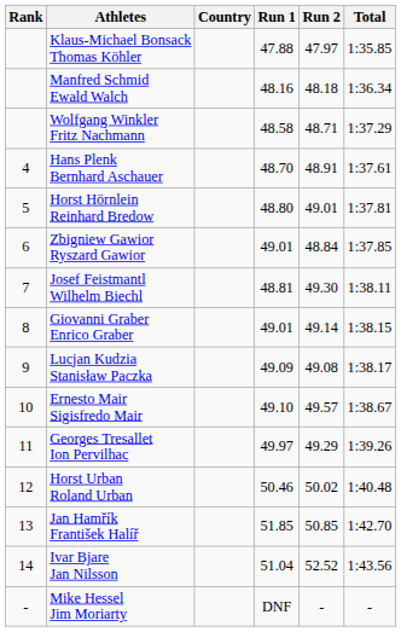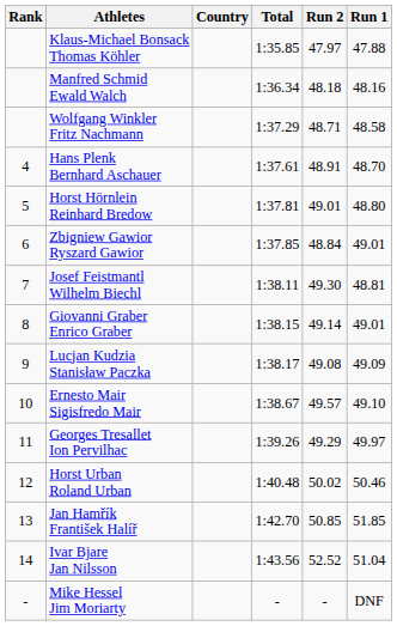 <table class="wikitable sortable" style="text-align:center">
 <tr>
 <th>Rank</th>
 <th>Athletes</th>
 <th>Country</th>
+<th>Total</th>
+<th>Run 2</th>
 <th>Run 1</th>
-<th>Run 2</th>
-<th>Total</th>
 </tr>
 <tr>
 <td></td>
 <td align=left><a href='#'>Klaus-Michael Bonsack</a> <br> <a href='#'>Thomas Köhler</a></td>
 <td align=left></td>
+<td>1:35.85</td>
+<td>47.97</td>
 <td>47.88</td>
-<td>47.97</td>
-<td>1:35.85</td>
 </tr>
 <tr>
 <td></td>
 <td align=left><a href='#'>Manfred Schmid</a> <br> <a href='#'>Ewald Walch</a></td>
 <td align=left></td>
+<td>1:36.34</td>
+<td>48.18</td>
 <td>48.16</td>
-<td>48.18</td>
-<td>1:36.34</td>
 </tr>
 <tr>
 <td></td>
 <td align=left><a href='#'>Wolfgang Winkler</a> <br> <a href='#'>Fritz Nachmann</a></td>
 <td align=left></td>
+<td>1:37.29</td>
+<td>48.71</td>
 <td>48.58</td>
-<td>48.71</td>
-<td>1:37.29</td>
 </tr>
 <tr>
 <td>4</td>
 <td align=left><a href='#'>Hans Plenk</a> <br> <a href='#'>Bernhard Aschauer</a></td>
 <td align=left></td>
+<td>1:37.61</td>
+<td>48.91</td>
 <td>48.70</td>
-<td>48.91</td>
-<td>1:37.61</td>
 </tr>
 <tr>
 <td>5</td>
 <td align=left><a href='#'>Horst Hörnlein</a> <br> <a href='#'>Reinhard Bredow</a></td>
 <td align=left></td>
+<td>1:37.81</td>
+<td>49.01</td>
 <td>48.80</td>
-<td>49.01</td>
-<td>1:37.81</td>
 </tr>
 <tr>
 <td>6</td>
 <td align=left><a href='#'>Zbigniew Gawior</a> <br> <a href='#'>Ryszard Gawior</a></td>
 <td align=left></td>
+<td>1:37.85</td>
+<td>48.84</td>
 <td>49.01</td>
-<td>48.84</td>
-<td>1:37.85</td>
 </tr>
 <tr>
 <td>7</td>
 <td align=left><a href='#'>Josef Feistmantl</a> <br> <a href='#'>Wilhelm Biechl</a></td>
 <td align=left></td>
+<td>1:38.11</td>
+<td>49.30</td>
 <td>48.81</td>
-<td>49.30</td>
-<td>1:38.11</td>
 </tr>
 <tr>
 <td>8</td>
 <td align=left><a href='#'>Giovanni Graber</a> <br> <a href='#'>Enrico Graber</a></td>
 <td align=left></td>
+<td>1:38.15</td>
+<td>49.14</td>
 <td>49.01</td>
-<td>49.14</td>
-<td>1:38.15</td>
 </tr>
 <tr>
 <td>9</td>
 <td align=left><a href='#'>Lucjan Kudzia</a> <br> <a href='#'>Stanisław Paczka</a></td>
 <td align=left></td>
+<td>1:38.17</td>
+<td>49.08</td>
 <td>49.09</td>
-<td>49.08</td>
-<td>1:38.17</td>
 </tr>
 <tr>
 <td>10</td>
 <td align=left><a href='#'>Ernesto Mair</a> <br> <a href='#'>Sigisfredo Mair</a></td>
 <td align=left></td>
+<td>1:38.67</td>
+<td>49.57</td>
 <td>49.10</td>
-<td>49.57</td>
-<td>1:38.67</td>
 </tr>
 <tr>
 <td>11</td>
 <td align=left><a href='#'>Georges Tresallet</a> <br> <a href='#'>Ion Pervilhac</a></td>
 <td align=left></td>
+<td>1:39.26</td>
+<td>49.29</td>
 <td>49.97</td>
-<td>49.29</td>
-<td>1:39.26</td>
 </tr>
 <tr>
 <td>12</td>
 <td align=left><a href='#'>Horst Urban</a> <br> <a href='#'>Roland Urban</a></td>
 <td align=left></td>
+<td>1:40.48</td>
+<td>50.02</td>
 <td>50.46</td>
-<td>50.02</td>
-<td>1:40.48</td>
 </tr>
 <tr>
 <td>13</td>
 <td align=left><a href='#'>Jan Hamřík</a> <br> <a href='#'>František Halíř</a></td>
 <td align=left></td>
+<td>1:42.70</td>
+<td>50.85</td>
 <td>51.85</td>
-<td>50.85</td>
-<td>1:42.70</td>
 </tr>
 <tr>
 <td>14</td>
 <td align=left><a href='#'>Ivar Bjare</a> <br> <a href='#'>Jan Nilsson</a></td>
 <td align=left></td>
+<td>1:43.56</td>
+<td>52.52</td>
 <td>51.04</td>
-<td>52.52</td>
-<td>1:43.56</td>
 </tr>
 <tr>
 <td>-</td>
 <td align=left><a href='#'>Mike Hessel</a> <br> <a href='#'>Jim Moriarty</a></td>
 <td align=left></td>
-<td>DNF</td>
 <td>-</td>
 <td>-</td>
+<td>DNF</td>
 </tr>
 </table>
